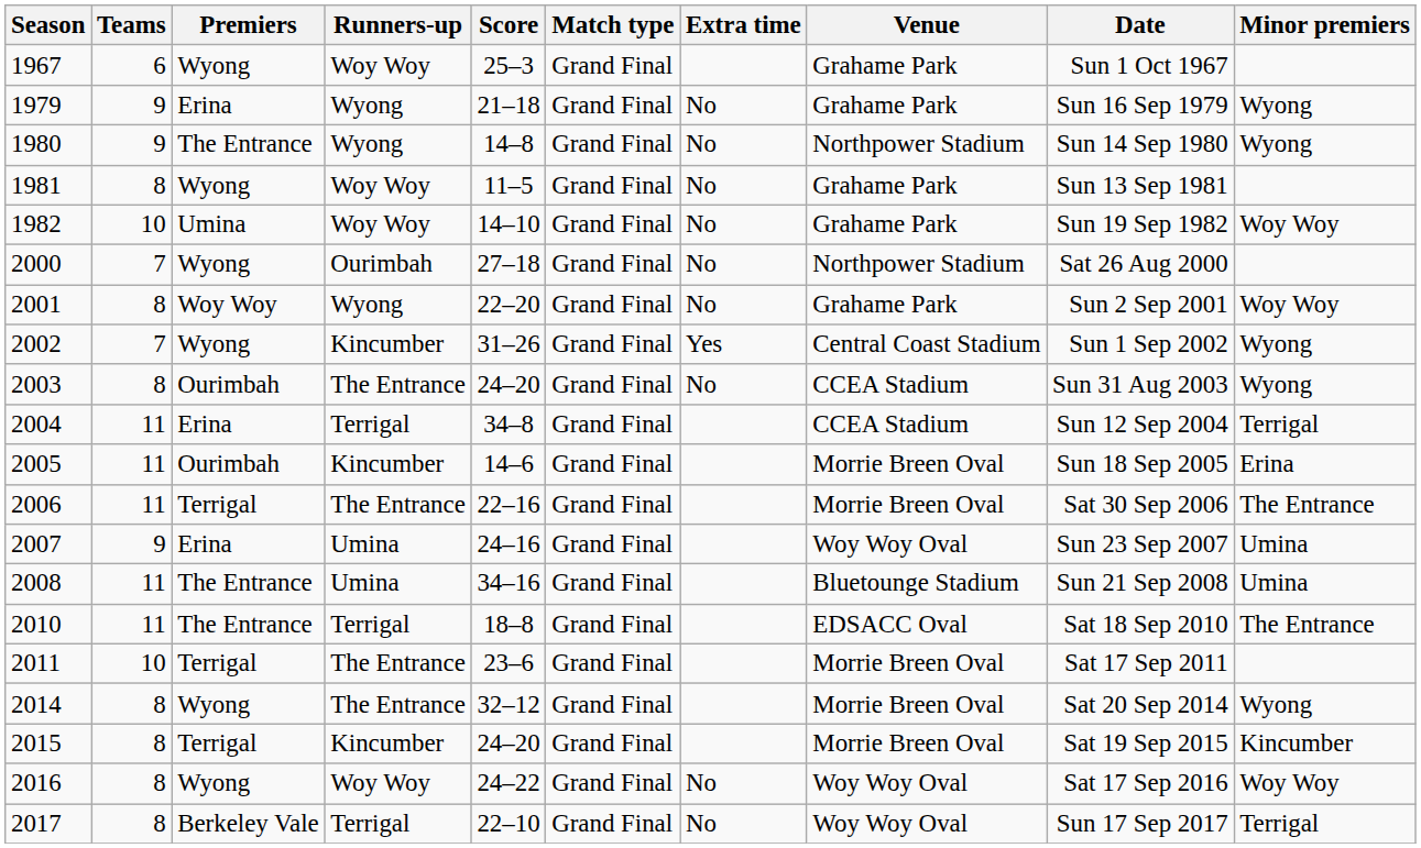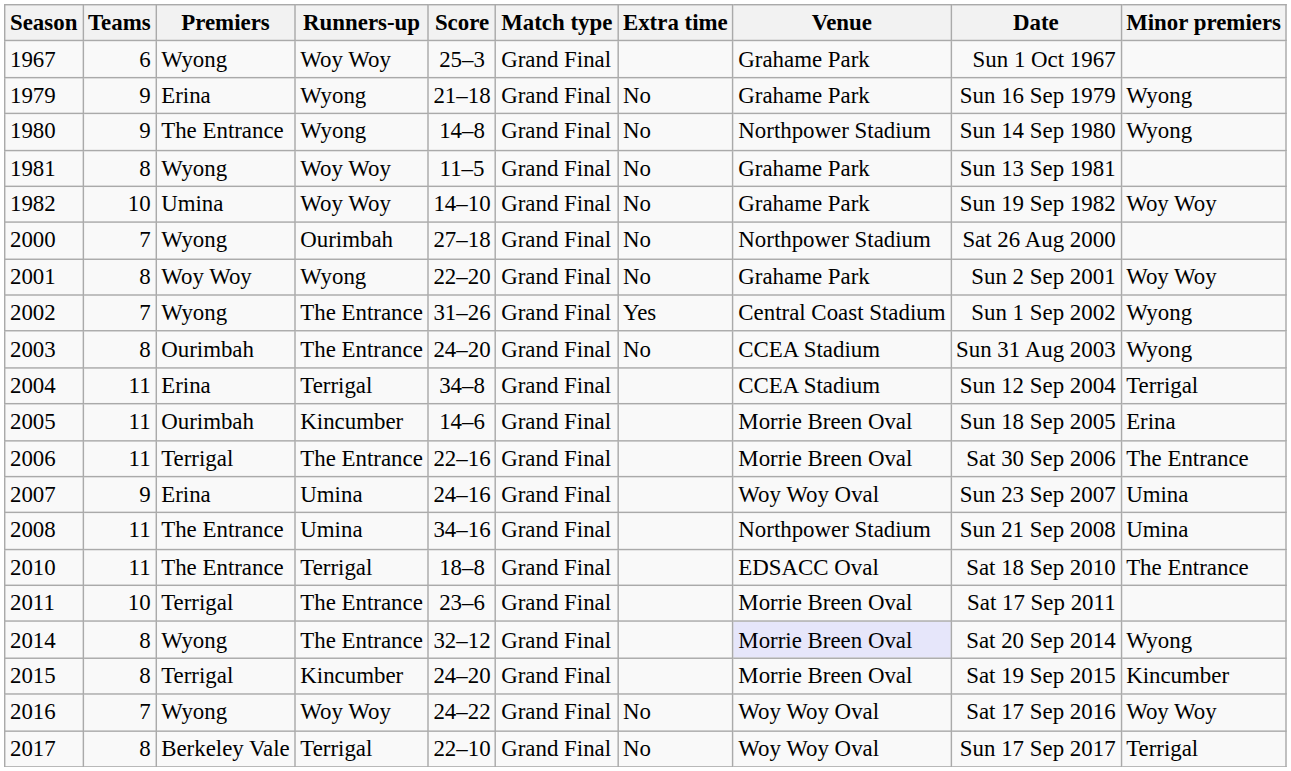 <table class="wikitable sortable">
 <tr>
 <th>Season</th>
 <th>Teams</th>
 <th>Premiers</th>
 <th>Runners-up</th>
 <th>Score</th>
 <th>Match type</th>
 <th>Extra time</th>
 <th>Venue</th>
 <th>Date</th>
 <th>Minor premiers</th>
 </tr>
 <tr>
 <td>1967</td>
 <td style="text-align:right;">6</td>
 <td> Wyong</td>
 <td> Woy Woy</td>
 <td style="text-align:center;">25–3</td>
 <td>Grand Final</td>
 <td></td>
 <td>Grahame Park</td>
 <td style="text-align:right;">Sun 1 Oct 1967</td>
 <td></td>
 </tr>
 <tr>
 <td>1979</td>
 <td style="text-align:right;">9</td>
 <td> Erina</td>
 <td> Wyong</td>
 <td style="text-align:center;">21–18</td>
 <td>Grand Final</td>
 <td>No</td>
 <td>Grahame Park</td>
 <td style="text-align:right;">Sun 16 Sep 1979</td>
 <td>Wyong</td>
 </tr>
 <tr>
 <td>1980</td>
 <td style="text-align:right;">9</td>
 <td> The Entrance</td>
 <td> Wyong</td>
 <td style="text-align:center;">14–8</td>
 <td>Grand Final</td>
 <td>No</td>
 <td>Northpower Stadium</td>
 <td style="text-align:right;">Sun 14 Sep 1980</td>
 <td>Wyong</td>
 </tr>
 <tr>
 <td>1981</td>
 <td style="text-align:right;">8</td>
 <td> Wyong</td>
 <td> Woy Woy</td>
 <td style="text-align:center;">11–5</td>
 <td>Grand Final</td>
 <td>No</td>
 <td>Grahame Park</td>
 <td style="text-align:right;">Sun 13 Sep 1981</td>
 <td></td>
 </tr>
 <tr>
 <td>1982</td>
 <td style="text-align:right;">10</td>
 <td> Umina</td>
 <td> Woy Woy</td>
 <td style="text-align:center;">14–10</td>
 <td>Grand Final</td>
 <td>No</td>
 <td>Grahame Park</td>
 <td style="text-align:right;">Sun 19 Sep 1982</td>
 <td>Woy Woy</td>
 </tr>
 <tr>
 <td>2000</td>
 <td style="text-align:right;">7</td>
 <td> Wyong</td>
 <td> Ourimbah</td>
 <td style="text-align:center;">27–18</td>
 <td>Grand Final</td>
 <td>No</td>
 <td>Northpower Stadium</td>
 <td style="text-align:right;">Sat 26 Aug 2000</td>
 <td></td>
 </tr>
 <tr>
 <td>2001</td>
 <td style="text-align:right;">8</td>
 <td> Woy Woy</td>
 <td> Wyong</td>
 <td style="text-align:center;">22–20</td>
 <td>Grand Final</td>
 <td>No</td>
 <td>Grahame Park</td>
 <td style="text-align:right;">Sun 2 Sep 2001</td>
 <td>Woy Woy</td>
 </tr>
 <tr>
 <td>2002</td>
 <td style="text-align:right;">7</td>
 <td> Wyong</td>
-<td> Kincumber</td>
+<td> The Entrance</td>
 <td style="text-align:center;">31–26</td>
 <td>Grand Final</td>
 <td>Yes</td>
 <td>Central Coast Stadium</td>
 <td style="text-align:right;">Sun 1 Sep 2002</td>
 <td>Wyong</td>
 </tr>
 <tr>
 <td>2003</td>
 <td style="text-align:right;">8</td>
 <td> Ourimbah</td>
 <td> The Entrance</td>
 <td style="text-align:center;">24–20</td>
 <td>Grand Final</td>
 <td>No</td>
 <td>CCEA Stadium</td>
 <td style="text-align:right;">Sun 31 Aug 2003</td>
 <td>Wyong</td>
 </tr>
 <tr>
 <td>2004</td>
 <td style="text-align:right;">11</td>
 <td> Erina</td>
 <td> Terrigal</td>
 <td style="text-align:center;">34–8</td>
 <td>Grand Final</td>
 <td></td>
 <td>CCEA Stadium</td>
 <td style="text-align:right;">Sun 12 Sep 2004</td>
 <td>Terrigal</td>
 </tr>
 <tr>
 <td>2005</td>
 <td style="text-align:right;">11</td>
 <td> Ourimbah</td>
 <td> Kincumber</td>
 <td style="text-align:center;">14–6</td>
 <td>Grand Final</td>
 <td></td>
 <td>Morrie Breen Oval</td>
 <td style="text-align:right;">Sun 18 Sep 2005</td>
 <td>Erina</td>
 </tr>
 <tr>
 <td>2006</td>
 <td style="text-align:right;">11</td>
 <td> Terrigal</td>
 <td> The Entrance</td>
 <td style="text-align:center;">22–16</td>
 <td>Grand Final</td>
 <td></td>
 <td>Morrie Breen Oval</td>
 <td style="text-align:right;">Sat 30 Sep 2006</td>
 <td>The Entrance</td>
 </tr>
 <tr>
 <td>2007</td>
 <td style="text-align:right;">9</td>
 <td> Erina</td>
 <td> Umina</td>
 <td style="text-align:center;">24–16</td>
 <td>Grand Final</td>
 <td></td>
 <td>Woy Woy Oval</td>
 <td style="text-align:right;">Sun 23 Sep 2007</td>
 <td>Umina</td>
 </tr>
 <tr>
 <td>2008</td>
 <td style="text-align:right;">11</td>
 <td> The Entrance</td>
 <td> Umina</td>
 <td style="text-align:center;">34–16</td>
 <td>Grand Final</td>
 <td></td>
-<td>Bluetounge Stadium</td>
+<td>Northpower Stadium</td>
 <td style="text-align:right;">Sun 21 Sep 2008</td>
 <td>Umina</td>
 </tr>
 <tr>
 <td>2010</td>
 <td style="text-align:right;">11</td>
 <td> The Entrance</td>
 <td> Terrigal</td>
 <td style="text-align:center;">18–8</td>
 <td>Grand Final</td>
 <td></td>
 <td>EDSACC Oval</td>
 <td style="text-align:right;">Sat 18 Sep 2010</td>
 <td>The Entrance</td>
 </tr>
 <tr>
 <td>2011</td>
 <td style="text-align:right;">10</td>
 <td> Terrigal</td>
 <td> The Entrance</td>
 <td style="text-align:center;">23–6</td>
 <td>Grand Final</td>
 <td></td>
 <td>Morrie Breen Oval</td>
 <td style="text-align:right;">Sat 17 Sep 2011</td>
 <td></td>
 </tr>
 <tr>
 <td>2014</td>
 <td style="text-align:right;">8</td>
 <td> Wyong</td>
 <td> The Entrance</td>
 <td style="text-align:center;">32–12</td>
 <td>Grand Final</td>
 <td></td>
-<td>Morrie Breen Oval</td>
+<td style="background: lavender;">Morrie Breen Oval</td>
 <td style="text-align:right;">Sat 20 Sep 2014</td>
 <td>Wyong</td>
 </tr>
 <tr>
 <td>2015</td>
 <td style="text-align:right;">8</td>
 <td> Terrigal</td>
 <td> Kincumber</td>
 <td style="text-align:center;">24–20</td>
 <td>Grand Final</td>
 <td></td>
 <td>Morrie Breen Oval</td>
 <td style="text-align:right;">Sat 19 Sep 2015</td>
 <td>Kincumber</td>
 </tr>
 <tr>
 <td>2016</td>
-<td style="text-align:right;">8</td>
+<td style="text-align:right;">7</td>
 <td> Wyong</td>
 <td> Woy Woy</td>
 <td style="text-align:center;">24–22</td>
 <td>Grand Final</td>
 <td>No</td>
 <td>Woy Woy Oval</td>
 <td style="text-align:right;">Sat 17 Sep 2016</td>
 <td>Woy Woy</td>
 </tr>
 <tr>
 <td>2017</td>
 <td style="text-align:right;">8</td>
 <td> Berkeley Vale</td>
 <td> Terrigal</td>
 <td style="text-align:center;">22–10</td>
 <td>Grand Final</td>
 <td>No</td>
 <td>Woy Woy Oval</td>
 <td style="text-align:right;">Sun 17 Sep 2017</td>
 <td>Terrigal</td>
 </tr>
 </table>
